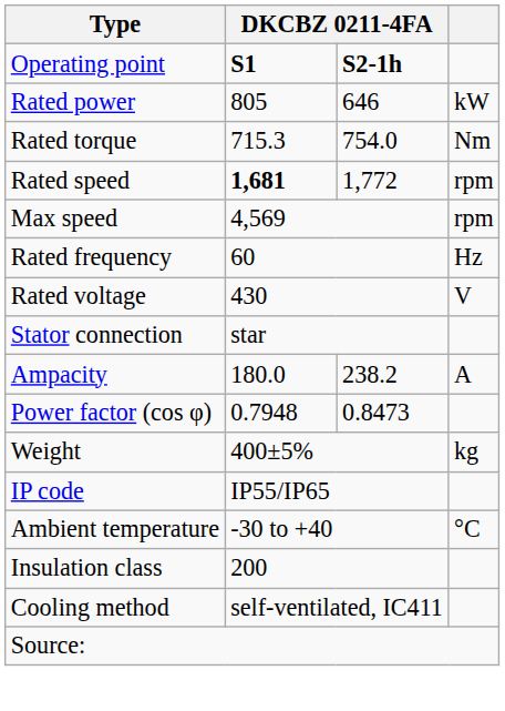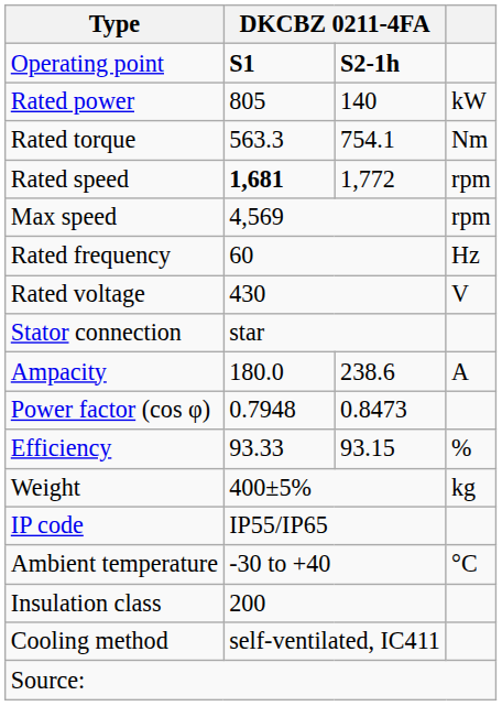 <table class="wikitable">
 <tr>
 <th>Type</th>
 <th colspan="2">DKCBZ 0211-4FA</th>
 <th></th>
 </tr>
 <tr>
 <td><a href='#'>Operating point</a></td>
 <td><strong>S1</strong></td>
 <td><strong>S2-1h</strong></td>
 <td></td>
 </tr>
 <tr>
 <td><a href='#'>Rated power</a></td>
 <td>805</td>
-<td>646</td>
+<td>140</td>
 <td>kW</td>
 </tr>
 <tr>
 <td>Rated torque</td>
-<td>715.3</td>
-<td>754.0</td>
+<td>563.3</td>
+<td>754.1</td>
 <td>Nm</td>
 </tr>
 <tr>
 <td>Rated speed</td>
 <td><strong>1,681</strong></td>
 <td>1,772</td>
 <td>rpm</td>
 </tr>
 <tr>
 <td>Max speed</td>
 <td colspan="2">4,569</td>
 <td>rpm</td>
 </tr>
 <tr>
 <td>Rated frequency</td>
 <td colspan="2">60</td>
 <td>Hz</td>
 </tr>
 <tr>
 <td>Rated voltage</td>
 <td colspan="2">430</td>
 <td>V</td>
 </tr>
 <tr>
 <td><a href='#'>Stator</a> connection</td>
 <td colspan="2">star</td>
 <td></td>
 </tr>
 <tr>
 <td><a href='#'>Ampacity</a></td>
 <td>180.0</td>
-<td>238.2</td>
+<td>238.6</td>
 <td>A</td>
 </tr>
 <tr>
 <td><a href='#'>Power factor</a> (cos φ)</td>
 <td>0.7948</td>
 <td>0.8473</td>
 <td></td>
+</tr>
+<tr>
+<td><a href='#'>Efficiency</a></td>
+<td>93.33</td>
+<td>93.15</td>
+<td>%</td>
 </tr>
 <tr>
 <td>Weight</td>
 <td colspan="2">400±5%</td>
 <td>kg</td>
 </tr>
 <tr>
 <td><a href='#'>IP code</a></td>
 <td colspan="2">IP55/IP65</td>
 <td></td>
 </tr>
 <tr>
 <td>Ambient temperature</td>
 <td colspan="2">-30 to +40</td>
 <td>°C</td>
 </tr>
 <tr>
 <td>Insulation class</td>
 <td colspan="2">200</td>
 <td></td>
 </tr>
 <tr>
 <td>Cooling method</td>
 <td colspan="2">self-ventilated, IC411</td>
 <td></td>
 </tr>
 <tr>
 <td colspan="4">Source:</td>
 </tr>
 </table>
